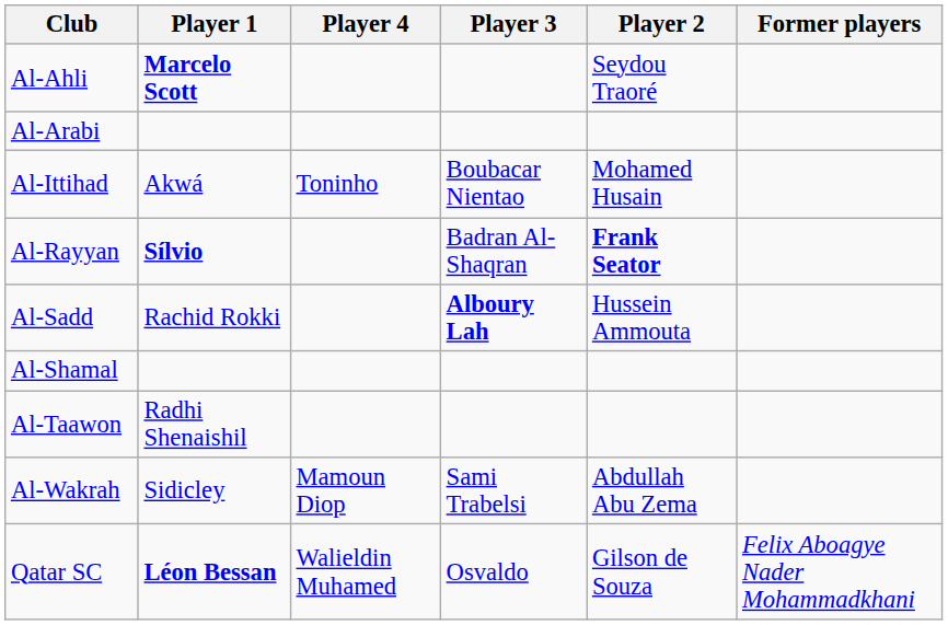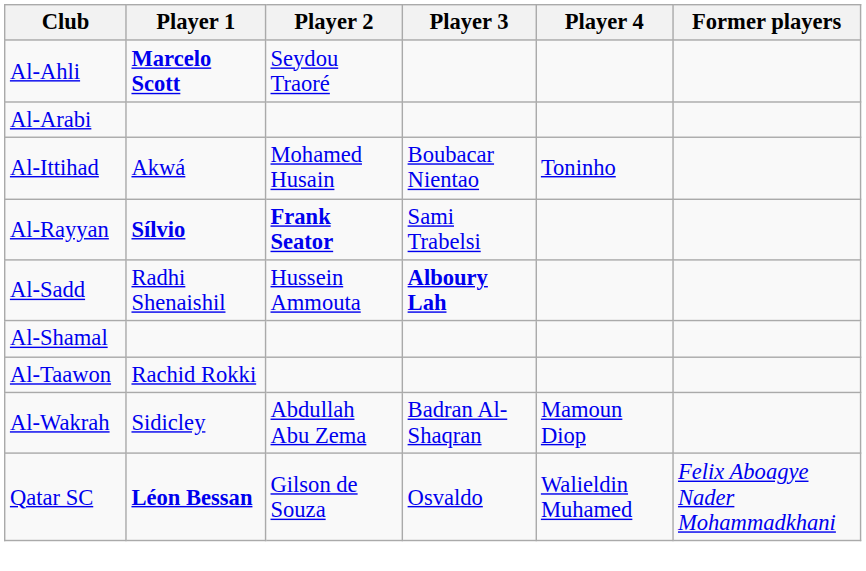 <table class="wikitable">
 <tr>
 <th width="170">Club</th>
 <th width="170">Player 1</th>
+<th width="170">Player 2</th>
+<th width="170">Player 3</th>
 <th width="170">Player 4</th>
-<th width="170">Player 3</th>
-<th width="170">Player 2</th>
 <th width="170">Former players</th>
 </tr>
 <tr>
 <td><a href='#'>Al-Ahli</a></td>
 <td><strong> <a href='#'>Marcelo Scott</a></strong></td>
+<td> <a href='#'>Seydou Traoré</a></td>
 <td></td>
 <td></td>
-<td> <a href='#'>Seydou Traoré</a></td>
 <td></td>
 </tr>
 <tr>
 <td><a href='#'>Al-Arabi</a></td>
 <td></td>
 <td></td>
 <td></td>
 <td></td>
 <td></td>
 </tr>
 <tr>
 <td><a href='#'>Al-Ittihad</a></td>
 <td> <a href='#'>Akwá</a></td>
+<td> <a href='#'>Mohamed Husain</a></td>
+<td> <a href='#'>Boubacar Nientao</a></td>
 <td> <a href='#'>Toninho</a></td>
-<td> <a href='#'>Boubacar Nientao</a></td>
-<td> <a href='#'>Mohamed Husain</a></td>
 <td></td>
 </tr>
 <tr>
 <td><a href='#'>Al-Rayyan</a></td>
 <td> <strong><a href='#'>Sílvio</a></strong></td>
+<td> <strong><a href='#'>Frank Seator</a></strong></td>
+<td> <a href='#'>Sami Trabelsi</a></td>
 <td></td>
-<td> <a href='#'>Badran Al-Shaqran</a></td>
-<td> <strong><a href='#'>Frank Seator</a></strong></td>
 <td></td>
 </tr>
 <tr>
 <td><a href='#'>Al-Sadd</a></td>
-<td> <a href='#'>Rachid Rokki</a></td>
+<td> <a href='#'>Radhi Shenaishil</a></td>
+<td> <a href='#'>Hussein Ammouta</a></td>
+<td> <strong><a href='#'>Alboury Lah</a></strong></td>
 <td></td>
-<td> <strong><a href='#'>Alboury Lah</a></strong></td>
-<td> <a href='#'>Hussein Ammouta</a></td>
 <td></td>
 </tr>
 <tr>
 <td><a href='#'>Al-Shamal</a></td>
 <td></td>
 <td></td>
 <td></td>
 <td></td>
 <td></td>
 </tr>
 <tr>
 <td><a href='#'>Al-Taawon</a></td>
-<td> <a href='#'>Radhi Shenaishil</a></td>
+<td> <a href='#'>Rachid Rokki</a></td>
 <td></td>
 <td></td>
 <td></td>
 <td></td>
 </tr>
 <tr>
 <td><a href='#'>Al-Wakrah</a></td>
 <td> <a href='#'>Sidicley</a></td>
+<td> <a href='#'>Abdullah Abu Zema</a></td>
+<td> <a href='#'>Badran Al-Shaqran</a></td>
 <td> <a href='#'>Mamoun Diop</a></td>
-<td> <a href='#'>Sami Trabelsi</a></td>
-<td> <a href='#'>Abdullah Abu Zema</a></td>
 <td></td>
 </tr>
 <tr>
 <td><a href='#'>Qatar SC</a></td>
 <td> <strong><a href='#'>Léon Bessan</a></strong></td>
+<td> <a href='#'>Gilson de Souza</a></td>
+<td> <a href='#'>Osvaldo</a></td>
 <td> <a href='#'>Walieldin Muhamed</a></td>
-<td> <a href='#'>Osvaldo</a></td>
-<td> <a href='#'>Gilson de Souza</a></td>
 <td> <em><a href='#'>Felix Aboagye</a></em> <br>  <em><a href='#'>Nader Mohammadkhani</a></em></td>
 </tr>
 </table>
